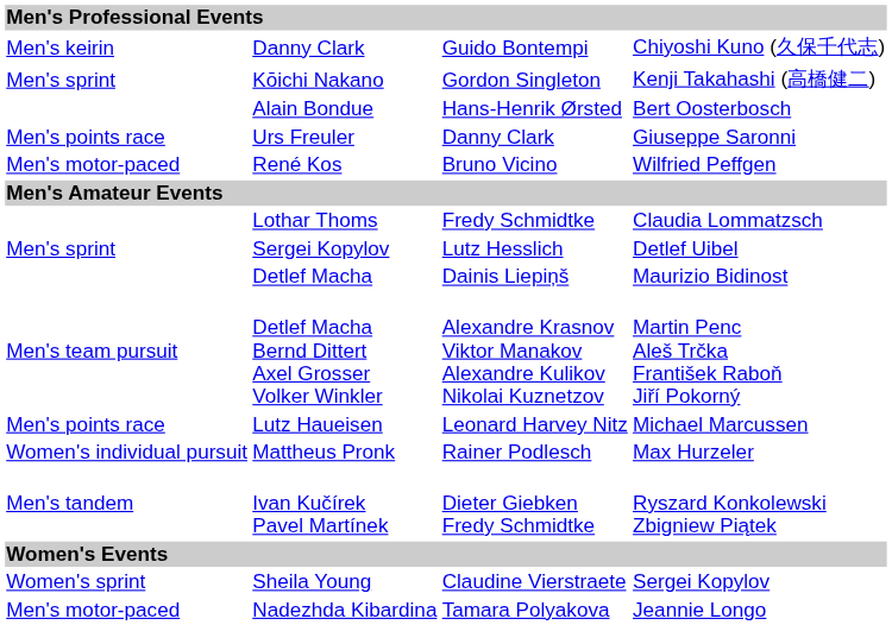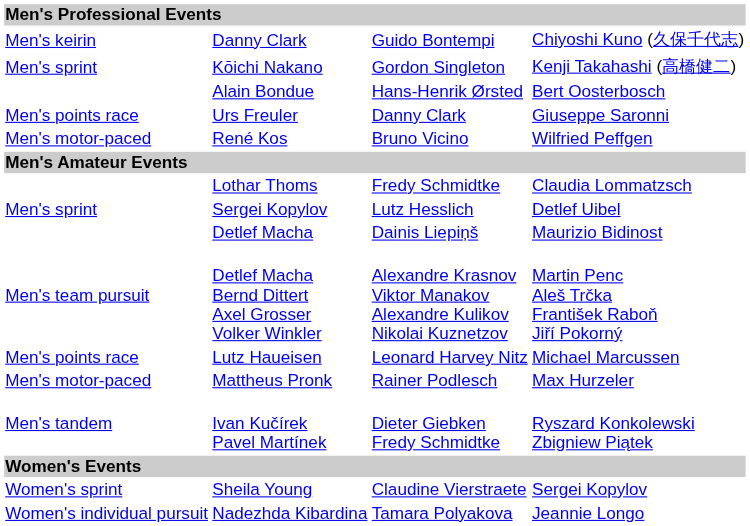 <table>
 <tr bgcolor="#cccccc">
 <td colspan=7><strong>Men's Professional Events</strong></td>
 </tr>
 <tr>
 <td><a href='#'>Men's keirin</a><br></td>
 <td><a href='#'>Danny Clark</a><br></td>
 <td><a href='#'>Guido Bontempi</a><br></td>
 <td><a href='#'>Chiyoshi Kuno</a> (<a href='#'>久保千代志</a>) <br></td>
 </tr>
 <tr>
 <td><a href='#'>Men's sprint</a> <br></td>
 <td><a href='#'>Kōichi Nakano</a><br></td>
 <td><a href='#'>Gordon Singleton</a><br></td>
 <td><a href='#'>Kenji Takahashi</a> (<a href='#'>高橋健二</a>) <br></td>
 </tr>
 <tr>
 <td><br></td>
 <td><a href='#'>Alain Bondue</a><br></td>
 <td><a href='#'>Hans-Henrik Ørsted</a><br></td>
 <td><a href='#'>Bert Oosterbosch</a><br></td>
 </tr>
 <tr>
 <td><a href='#'>Men's points race</a><br></td>
 <td><a href='#'>Urs Freuler</a><br></td>
 <td><a href='#'>Danny Clark</a><br></td>
 <td><a href='#'>Giuseppe Saronni</a><br></td>
 </tr>
 <tr>
 <td><a href='#'>Men's motor-paced</a><br></td>
 <td><a href='#'>René Kos</a><br></td>
 <td><a href='#'>Bruno Vicino</a><br></td>
 <td><a href='#'>Wilfried Peffgen</a><br></td>
 </tr>
 <tr bgcolor="#cccccc">
 <td colspan=7><strong>Men's Amateur Events</strong></td>
 </tr>
 <tr>
 <td><br></td>
 <td><a href='#'>Lothar Thoms</a><br></td>
 <td><a href='#'>Fredy Schmidtke</a><br></td>
 <td><a href='#'>Claudia Lommatzsch</a><br></td>
 </tr>
 <tr>
 <td><a href='#'>Men's sprint</a> <br></td>
 <td><a href='#'>Sergei Kopylov</a> <br></td>
 <td><a href='#'>Lutz Hesslich</a> <br></td>
 <td><a href='#'>Detlef Uibel</a> <br></td>
 </tr>
 <tr>
 <td><br></td>
 <td><a href='#'>Detlef Macha</a><br></td>
 <td><a href='#'>Dainis Liepiņš</a><br></td>
 <td><a href='#'>Maurizio Bidinost</a><br></td>
 </tr>
 <tr>
 <td><a href='#'>Men's team pursuit</a><br></td>
 <td> <br> <a href='#'>Detlef Macha</a> <br> <a href='#'>Bernd Dittert</a> <br> <a href='#'>Axel Grosser</a><br> <a href='#'>Volker Winkler</a></td>
 <td> <br> <a href='#'>Alexandre Krasnov</a><br> <a href='#'>Viktor Manakov</a> <br> <a href='#'>Alexandre Kulikov</a><br> <a href='#'>Nikolai Kuznetzov</a></td>
 <td> <br> <a href='#'>Martin Penc</a><br> <a href='#'>Aleš Trčka</a> <br> <a href='#'>František Raboň</a><br> <a href='#'>Jiří Pokorný</a></td>
 </tr>
 <tr>
 <td><a href='#'>Men's points race</a><br></td>
 <td><a href='#'>Lutz Haueisen</a><br></td>
 <td><a href='#'>Leonard Harvey Nitz</a><br></td>
 <td><a href='#'>Michael Marcussen</a><br></td>
 </tr>
 <tr>
-<td><a href='#'>Women's individual pursuit</a><br></td>
+<td><a href='#'>Men's motor-paced</a><br></td>
 <td><a href='#'>Mattheus Pronk</a><br></td>
 <td><a href='#'>Rainer Podlesch</a><br></td>
 <td><a href='#'>Max Hurzeler</a><br></td>
 </tr>
 <tr>
 <td><a href='#'>Men's tandem</a><br></td>
 <td> <br><a href='#'>Ivan Kučírek</a><br> <a href='#'>Pavel Martínek</a></td>
 <td> <br><a href='#'>Dieter Giebken</a><br> <a href='#'>Fredy Schmidtke</a></td>
 <td> <br><a href='#'>Ryszard Konkolewski</a><br> <a href='#'>Zbigniew Piątek</a></td>
 </tr>
 <tr bgcolor="#cccccc">
 <td colspan=7><strong>Women's Events</strong></td>
 </tr>
 <tr>
 <td><a href='#'>Women's sprint</a><br></td>
 <td><a href='#'>Sheila Young</a><br></td>
 <td><a href='#'>Claudine Vierstraete</a><br></td>
 <td><a href='#'>Sergei Kopylov</a> <br></td>
 </tr>
 <tr>
-<td><a href='#'>Men's motor-paced</a><br></td>
+<td><a href='#'>Women's individual pursuit</a><br></td>
 <td><a href='#'>Nadezhda Kibardina</a><br></td>
 <td><a href='#'>Tamara Polyakova</a><br></td>
 <td><a href='#'>Jeannie Longo</a><br></td>
 </tr>
 </table>
